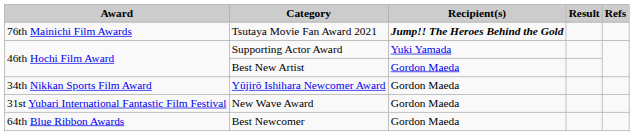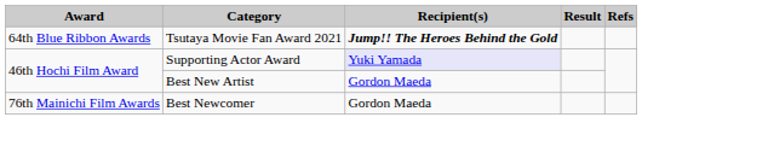 <table class="wikitable">
 <tr>
 <th style="background:#ccc;">Award</th>
 <th style="background:#ccc;">Category</th>
 <th style="background:#ccc;">Recipient(s)</th>
 <th style="background:#ccc;">Result</th>
 <th style="background:#ccc;">Refs</th>
 </tr>
 <tr>
-<td rowspan="1">76th <a href='#'>Mainichi Film Awards</a></td>
+<td>64th <a href='#'>Blue Ribbon Awards</a></td>
 <td>Tsutaya Movie Fan Award 2021</td>
 <td><strong><em>Jump!! The Heroes Behind the Gold</em></strong></td>
 <td></td>
 <td></td>
 </tr>
 <tr>
 <td rowspan="2">46th <a href='#'>Hochi Film Award</a></td>
 <td>Supporting Actor Award</td>
-<td><a href='#'>Yuki Yamada</a></td>
+<td style="background: lavender;"><a href='#'>Yuki Yamada</a></td>
 <td></td>
 <td rowspan="2"></td>
 </tr>
 <tr>
 <td>Best New Artist</td>
 <td><a href='#'>Gordon Maeda</a></td>
 <td></td>
 </tr>
 <tr>
-<td>34th <a href='#'>Nikkan Sports Film Award</a></td>
-<td><a href='#'>Yūjirō Ishihara Newcomer Award</a></td>
-<td>Gordon Maeda</td>
-<td></td>
-<td></td>
-</tr>
-<tr>
-<td>31st <a href='#'>Yubari International Fantastic Film Festival</a></td>
-<td>New Wave Award</td>
-<td>Gordon Maeda</td>
-<td></td>
-<td></td>
-</tr>
-<tr>
-<td>64th <a href='#'>Blue Ribbon Awards</a></td>
+<td rowspan="1">76th <a href='#'>Mainichi Film Awards</a></td>
 <td>Best Newcomer</td>
 <td>Gordon Maeda</td>
 <td></td>
 <td></td>
 </tr>
 </table>
